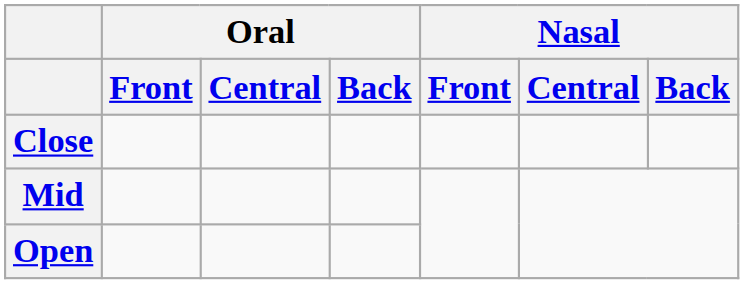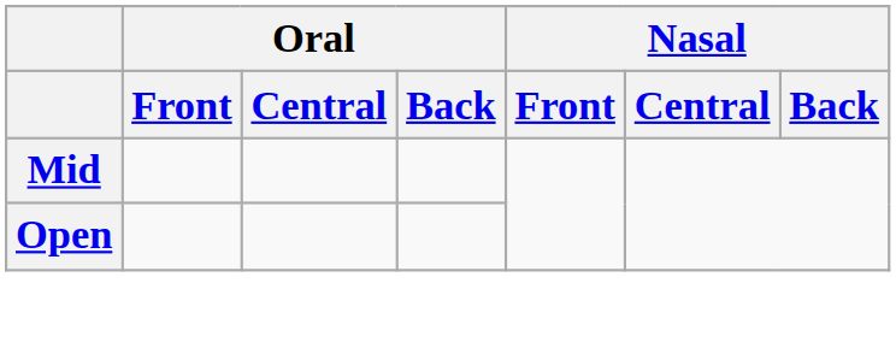 <table class="wikitable" style=text-align:center>
 <tr>
 <th></th>
 <th colspan="3">Oral</th>
 <th colspan="3"><a href='#'>Nasal</a></th>
 </tr>
 <tr>
 <th></th>
 <th><a href='#'>Front</a></th>
 <th><a href='#'>Central</a></th>
 <th><a href='#'>Back</a></th>
 <th><a href='#'>Front</a></th>
 <th><a href='#'>Central</a></th>
 <th><a href='#'>Back</a></th>
 </tr>
 <tr>
-<th><a href='#'>Close</a></th>
-<td></td>
-<td></td>
-<td></td>
-<td></td>
-<td></td>
-<td></td>
-</tr>
-<tr>
 <th><a href='#'>Mid</a></th>
 <td></td>
 <td></td>
 <td></td>
 <td rowspan=2></td>
 <td colspan=2 rowspan=2></td>
 </tr>
 <tr>
 <th><a href='#'>Open</a></th>
 <td></td>
 <td></td>
 <td></td>
 </tr>
 </table>
